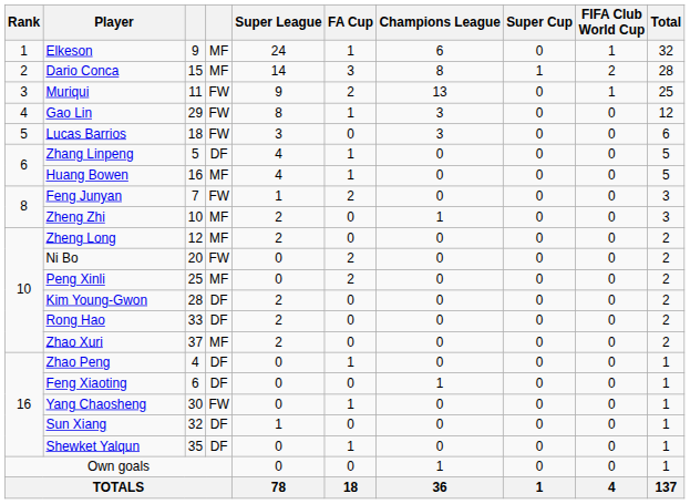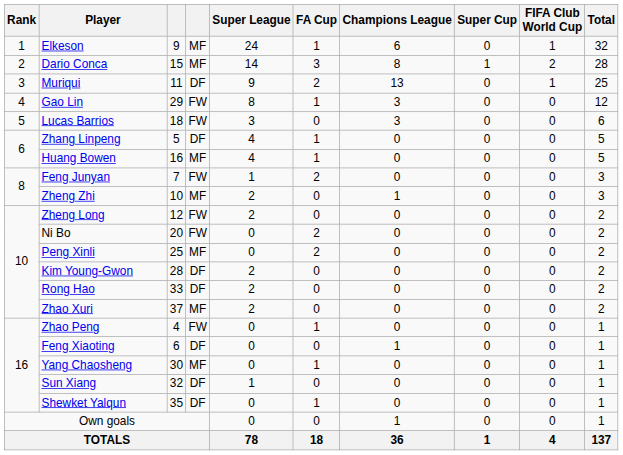 <table class="wikitable">
 <tr>
 <th>Rank</th>
 <th style="width:166px;">Player</th>
 <th></th>
 <th></th>
 <th>Super League</th>
 <th>FA Cup</th>
 <th>Champions League</th>
 <th>Super Cup</th>
 <th>FIFA Club<br>World Cup</th>
 <th>Total</th>
 </tr>
 <tr>
 <td align=center>1</td>
 <td> <a href='#'>Elkeson</a></td>
 <td align=center>9</td>
 <td align=center>MF</td>
 <td align=center>24</td>
 <td align=center>1</td>
 <td align=center>6</td>
 <td align=center>0</td>
 <td align=center>1</td>
 <td align=center>32</td>
 </tr>
 <tr>
 <td align=center>2</td>
 <td> <a href='#'>Dario Conca</a></td>
 <td align=center>15</td>
 <td align=center>MF</td>
 <td align=center>14</td>
 <td align=center>3</td>
 <td align=center>8</td>
 <td align=center>1</td>
 <td align=center>2</td>
 <td align=center>28</td>
 </tr>
 <tr>
 <td align=center>3</td>
 <td> <a href='#'>Muriqui</a></td>
 <td align=center>11</td>
-<td align=center>FW</td>
+<td align=center>DF</td>
 <td align=center>9</td>
 <td align=center>2</td>
 <td align=center>13</td>
 <td align=center>0</td>
 <td align=center>1</td>
 <td align=center>25</td>
 </tr>
 <tr>
 <td align=center>4</td>
 <td> <a href='#'>Gao Lin</a></td>
 <td align=center>29</td>
 <td align=center>FW</td>
 <td align=center>8</td>
 <td align=center>1</td>
 <td align=center>3</td>
 <td align=center>0</td>
 <td align=center>0</td>
 <td align=center>12</td>
 </tr>
 <tr>
 <td align=center>5</td>
 <td> <a href='#'>Lucas Barrios</a></td>
 <td align=center>18</td>
 <td align=center>FW</td>
 <td align=center>3</td>
 <td align=center>0</td>
 <td align=center>3</td>
 <td align=center>0</td>
 <td align=center>0</td>
 <td align=center>6</td>
 </tr>
 <tr>
 <td align=center rowspan=2>6</td>
 <td> <a href='#'>Zhang Linpeng</a></td>
 <td align=center>5</td>
 <td align=center>DF</td>
 <td align=center>4</td>
 <td align=center>1</td>
 <td align=center>0</td>
 <td align=center>0</td>
 <td align=center>0</td>
 <td align=center>5</td>
 </tr>
 <tr>
 <td> <a href='#'>Huang Bowen</a></td>
 <td align=center>16</td>
 <td align=center>MF</td>
 <td align=center>4</td>
 <td align=center>1</td>
 <td align=center>0</td>
 <td align=center>0</td>
 <td align=center>0</td>
 <td align=center>5</td>
 </tr>
 <tr>
 <td align=center rowspan=2>8</td>
 <td> <a href='#'>Feng Junyan</a></td>
 <td align=center>7</td>
 <td align=center>FW</td>
 <td align=center>1</td>
 <td align=center>2</td>
 <td align=center>0</td>
 <td align=center>0</td>
 <td align=center>0</td>
 <td align=center>3</td>
 </tr>
 <tr>
 <td> <a href='#'>Zheng Zhi</a></td>
 <td align=center>10</td>
 <td align=center>MF</td>
 <td align=center>2</td>
 <td align=center>0</td>
 <td align=center>1</td>
 <td align=center>0</td>
 <td align=center>0</td>
 <td align=center>3</td>
 </tr>
 <tr>
 <td align=center rowspan=6>10</td>
 <td> <a href='#'>Zheng Long</a></td>
 <td align=center>12</td>
-<td align=center>MF</td>
+<td align=center>FW</td>
 <td align=center>2</td>
 <td align=center>0</td>
 <td align=center>0</td>
 <td align=center>0</td>
 <td align=center>0</td>
 <td align=center>2</td>
 </tr>
 <tr>
 <td> Ni Bo</td>
 <td align=center>20</td>
 <td align=center>FW</td>
 <td align=center>0</td>
 <td align=center>2</td>
 <td align=center>0</td>
 <td align=center>0</td>
 <td align=center>0</td>
 <td align=center>2</td>
 </tr>
 <tr>
 <td> <a href='#'>Peng Xinli</a></td>
 <td align=center>25</td>
 <td align=center>MF</td>
 <td align=center>0</td>
 <td align=center>2</td>
 <td align=center>0</td>
 <td align=center>0</td>
 <td align=center>0</td>
 <td align=center>2</td>
 </tr>
 <tr>
 <td> <a href='#'>Kim Young-Gwon</a></td>
 <td align=center>28</td>
 <td align=center>DF</td>
 <td align=center>2</td>
 <td align=center>0</td>
 <td align=center>0</td>
 <td align=center>0</td>
 <td align=center>0</td>
 <td align=center>2</td>
 </tr>
 <tr>
 <td> <a href='#'>Rong Hao</a></td>
 <td align=center>33</td>
 <td align=center>DF</td>
 <td align=center>2</td>
 <td align=center>0</td>
 <td align=center>0</td>
 <td align=center>0</td>
 <td align=center>0</td>
 <td align=center>2</td>
 </tr>
 <tr>
 <td> <a href='#'>Zhao Xuri</a></td>
 <td align=center>37</td>
 <td align=center>MF</td>
 <td align=center>2</td>
 <td align=center>0</td>
 <td align=center>0</td>
 <td align=center>0</td>
 <td align=center>0</td>
 <td align=center>2</td>
 </tr>
 <tr>
 <td align=center rowspan=5>16</td>
 <td> <a href='#'>Zhao Peng</a></td>
 <td align=center>4</td>
-<td align=center>DF</td>
+<td align=center>FW</td>
 <td align=center>0</td>
 <td align=center>1</td>
 <td align=center>0</td>
 <td align=center>0</td>
 <td align=center>0</td>
 <td align=center>1</td>
 </tr>
 <tr>
 <td> <a href='#'>Feng Xiaoting</a></td>
 <td align=center>6</td>
 <td align=center>DF</td>
 <td align=center>0</td>
 <td align=center>0</td>
 <td align=center>1</td>
 <td align=center>0</td>
 <td align=center>0</td>
 <td align=center>1</td>
 </tr>
 <tr>
 <td> <a href='#'>Yang Chaosheng</a></td>
 <td align=center>30</td>
-<td align=center>FW</td>
+<td align=center>MF</td>
 <td align=center>0</td>
 <td align=center>1</td>
 <td align=center>0</td>
 <td align=center>0</td>
 <td align=center>0</td>
 <td align=center>1</td>
 </tr>
 <tr>
 <td> <a href='#'>Sun Xiang</a></td>
 <td align=center>32</td>
 <td align=center>DF</td>
 <td align=center>1</td>
 <td align=center>0</td>
 <td align=center>0</td>
 <td align=center>0</td>
 <td align=center>0</td>
 <td align=center>1</td>
 </tr>
 <tr>
 <td> <a href='#'>Shewket Yalqun</a></td>
 <td align=center>35</td>
 <td align=center>DF</td>
 <td align=center>0</td>
 <td align=center>1</td>
 <td align=center>0</td>
 <td align=center>0</td>
 <td align=center>0</td>
 <td align=center>1</td>
 </tr>
 <tr>
 <td align=center colspan=4>Own goals</td>
 <td align=center>0</td>
 <td align=center>0</td>
 <td align=center>1</td>
 <td align=center>0</td>
 <td align=center>0</td>
 <td align=center>1</td>
 </tr>
 <tr>
 <th align=center colspan=4>TOTALS</th>
 <th align=center>78</th>
 <th align=center>18</th>
 <th align=center>36</th>
 <th align=center>1</th>
 <th align=center>4</th>
 <th align=center>137</th>
 </tr>
 </table>
